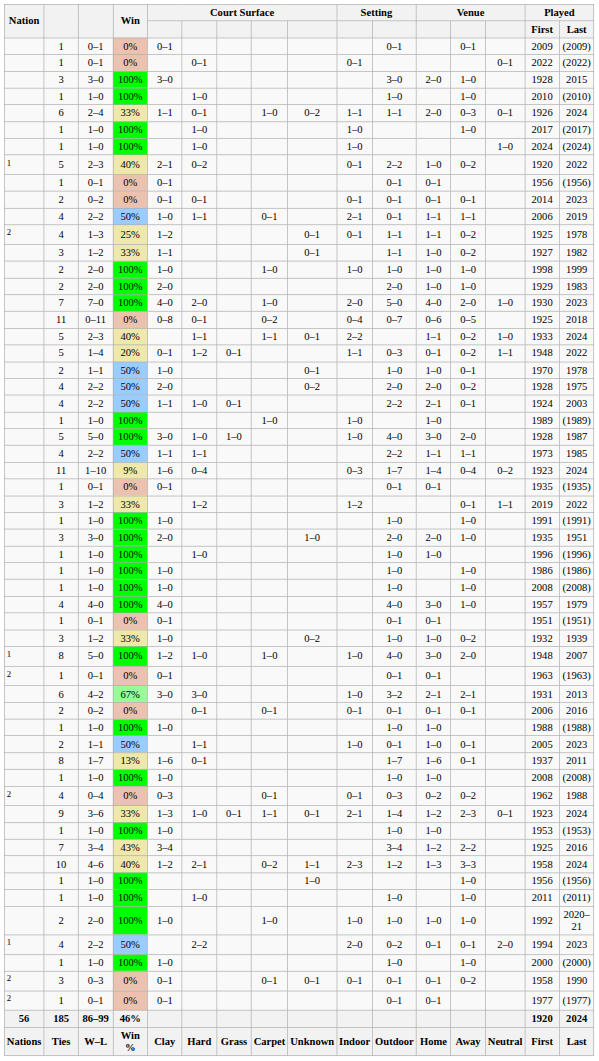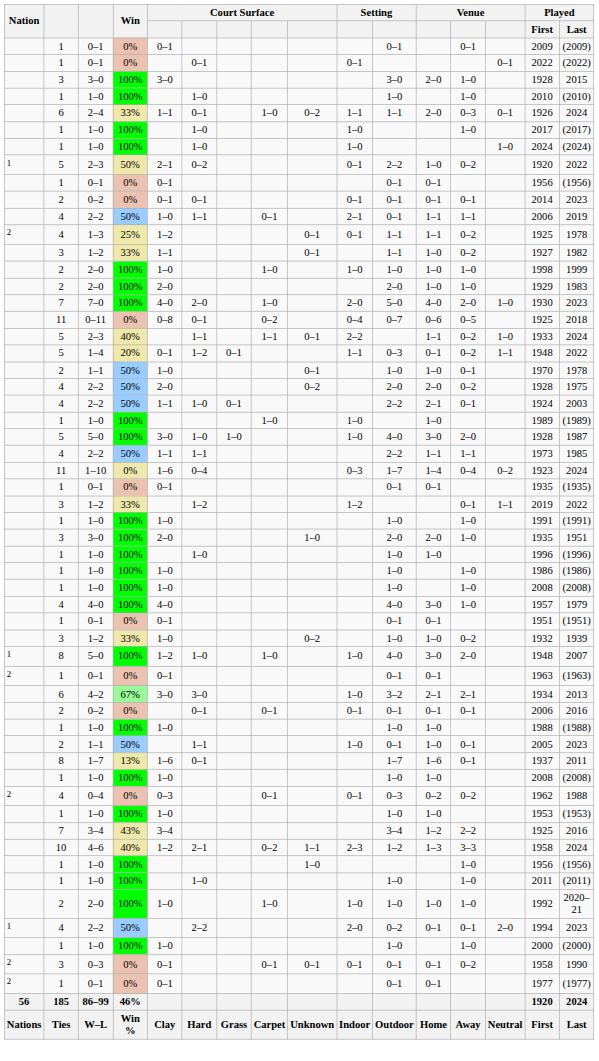 <table class="wikitable sortable" style="text-align:center; font-size:100%">
 <tr>
 <th rowspan=2>Nation</th>
 <th width=45px rowspan=2></th>
 <th width=45px rowspan=2></th>
 <th width=45px rowspan=2>Win </th>
 <th colspan=5>Court Surface</th>
 <th colspan=2>Setting</th>
 <th colspan=3>Venue</th>
 <th colspan=2>Played</th>
 </tr>
 <tr>
 <th width=45px></th>
 <th width=45px></th>
 <th width=45px></th>
 <th width=45px></th>
 <th width=45px></th>
 <th width=45px></th>
 <th width=45px></th>
 <th width=45px></th>
 <th width=45px></th>
 <th width=45px></th>
 <th width=45px>First</th>
 <th width=45px>Last</th>
 </tr>
 <tr>
 <td align=left></td>
 <td>1</td>
 <td>0–1</td>
 <td bgcolor=ebc2af>0%</td>
 <td>0–1</td>
 <td></td>
 <td></td>
 <td></td>
 <td></td>
 <td></td>
 <td>0–1</td>
 <td></td>
 <td>0–1</td>
 <td></td>
 <td>2009</td>
 <td>(2009)</td>
 </tr>
 <tr>
 <td align=left></td>
 <td>1</td>
 <td>0–1</td>
 <td bgcolor=ebc2af>0%</td>
 <td></td>
 <td>0–1</td>
 <td></td>
 <td></td>
 <td></td>
 <td>0–1</td>
 <td></td>
 <td></td>
 <td></td>
 <td>0–1</td>
 <td>2022</td>
 <td>(2022)</td>
 </tr>
 <tr>
 <td align=left></td>
 <td>3</td>
 <td>3–0</td>
 <td bgcolor=lime>100%</td>
 <td>3–0</td>
 <td></td>
 <td></td>
 <td></td>
 <td></td>
 <td></td>
 <td>3–0</td>
 <td>2–0</td>
 <td>1–0</td>
 <td></td>
 <td>1928</td>
 <td>2015</td>
 </tr>
 <tr>
 <td align=left></td>
 <td>1</td>
 <td>1–0</td>
 <td bgcolor=lime>100%</td>
 <td></td>
 <td>1–0</td>
 <td></td>
 <td></td>
 <td></td>
 <td></td>
 <td>1–0</td>
 <td></td>
 <td>1–0</td>
 <td></td>
 <td>2010</td>
 <td>(2010)</td>
 </tr>
 <tr>
 <td align=left></td>
 <td>6</td>
 <td>2–4</td>
 <td bgcolor=eee8aa>33%</td>
 <td>1–1</td>
 <td>0–1</td>
 <td></td>
 <td>1–0</td>
 <td>0–2</td>
 <td>1–1</td>
 <td>1–1</td>
 <td>2–0</td>
 <td>0–3</td>
 <td>0–1</td>
 <td>1926</td>
 <td>2024</td>
 </tr>
 <tr>
 <td align=left></td>
 <td>1</td>
 <td>1–0</td>
 <td bgcolor=lime>100%</td>
 <td></td>
 <td>1–0</td>
 <td></td>
 <td></td>
 <td></td>
 <td>1–0</td>
 <td></td>
 <td></td>
 <td>1–0</td>
 <td></td>
 <td>2017</td>
 <td>(2017)</td>
 </tr>
 <tr>
 <td align=left></td>
 <td>1</td>
 <td>1–0</td>
 <td bgcolor=lime>100%</td>
 <td></td>
 <td>1–0</td>
 <td></td>
 <td></td>
 <td></td>
 <td>1–0</td>
 <td></td>
 <td></td>
 <td></td>
 <td>1–0</td>
 <td>2024</td>
 <td>(2024)</td>
 </tr>
 <tr>
 <td align=left> <sup>1</sup></td>
 <td>5</td>
 <td>2–3</td>
-<td bgcolor=eee8aa>40%</td>
+<td bgcolor=eee8aa>50%</td>
 <td>2–1</td>
 <td>0–2</td>
 <td></td>
 <td></td>
 <td></td>
 <td>0–1</td>
 <td>2–2</td>
 <td>1–0</td>
 <td>0–2</td>
 <td></td>
 <td>1920</td>
 <td>2022</td>
 </tr>
 <tr>
 <td align=left></td>
 <td>1</td>
 <td>0–1</td>
 <td bgcolor=ebc2af>0%</td>
 <td>0–1</td>
 <td></td>
 <td></td>
 <td></td>
 <td></td>
 <td></td>
 <td>0–1</td>
 <td>0–1</td>
 <td></td>
 <td></td>
 <td>1956</td>
 <td>(1956)</td>
 </tr>
 <tr>
 <td align=left></td>
 <td>2</td>
 <td>0–2</td>
 <td bgcolor=ebc2af>0%</td>
 <td>0–1</td>
 <td>0–1</td>
 <td></td>
 <td></td>
 <td></td>
 <td>0–1</td>
 <td>0–1</td>
 <td>0–1</td>
 <td>0–1</td>
 <td></td>
 <td>2014</td>
 <td>2023</td>
 </tr>
 <tr>
 <td align=left></td>
 <td>4</td>
 <td>2–2</td>
 <td bgcolor=99ccff>50%</td>
 <td>1–0</td>
 <td>1–1</td>
 <td></td>
 <td>0–1</td>
 <td></td>
 <td>2–1</td>
 <td>0–1</td>
 <td>1–1</td>
 <td>1–1</td>
 <td></td>
 <td>2006</td>
 <td>2019</td>
 </tr>
 <tr>
 <td align=left> <sup>2</sup></td>
 <td>4</td>
 <td>1–3</td>
 <td bgcolor=eee8aa>25%</td>
 <td>1–2</td>
 <td></td>
 <td></td>
 <td></td>
 <td>0–1</td>
 <td>0–1</td>
 <td>1–1</td>
 <td>1–1</td>
 <td>0–2</td>
 <td></td>
 <td>1925</td>
 <td>1978</td>
 </tr>
 <tr>
 <td align=left></td>
 <td>3</td>
 <td>1–2</td>
 <td bgcolor=eee8aa>33%</td>
 <td>1–1</td>
 <td></td>
 <td></td>
 <td></td>
 <td>0–1</td>
 <td></td>
 <td>1–1</td>
 <td>1–0</td>
 <td>0–2</td>
 <td></td>
 <td>1927</td>
 <td>1982</td>
 </tr>
 <tr>
 <td align=left></td>
 <td>2</td>
 <td>2–0</td>
 <td bgcolor=lime>100%</td>
 <td>1–0</td>
 <td></td>
 <td></td>
 <td>1–0</td>
 <td></td>
 <td>1–0</td>
 <td>1–0</td>
 <td>1–0</td>
 <td>1–0</td>
 <td></td>
 <td>1998</td>
 <td>1999</td>
 </tr>
 <tr>
 <td align=left></td>
 <td>2</td>
 <td>2–0</td>
 <td bgcolor=lime>100%</td>
 <td>2–0</td>
 <td></td>
 <td></td>
 <td></td>
 <td></td>
 <td></td>
 <td>2–0</td>
 <td>1–0</td>
 <td>1–0</td>
 <td></td>
 <td>1929</td>
 <td>1983</td>
 </tr>
 <tr>
 <td align=left></td>
 <td>7</td>
 <td>7–0</td>
 <td bgcolor=lime>100%</td>
 <td>4–0</td>
 <td>2–0</td>
 <td></td>
 <td>1–0</td>
 <td></td>
 <td>2–0</td>
 <td>5–0</td>
 <td>4–0</td>
 <td>2–0</td>
 <td>1–0</td>
 <td>1930</td>
 <td>2023</td>
 </tr>
 <tr>
 <td align=left></td>
 <td>11</td>
 <td>0–11</td>
 <td bgcolor=ebc2af>0%</td>
 <td>0–8</td>
 <td>0–1</td>
 <td></td>
 <td>0–2</td>
 <td></td>
 <td>0–4</td>
 <td>0–7</td>
 <td>0–6</td>
 <td>0–5</td>
 <td></td>
 <td>1925</td>
 <td>2018</td>
 </tr>
 <tr>
 <td align=left></td>
 <td>5</td>
 <td>2–3</td>
 <td bgcolor=eee8aa>40%</td>
 <td></td>
 <td>1–1</td>
 <td></td>
 <td>1–1</td>
 <td>0–1</td>
 <td>2–2</td>
 <td></td>
 <td>1–1</td>
 <td>0–2</td>
 <td>1–0</td>
 <td>1933</td>
 <td>2024</td>
 </tr>
 <tr>
 <td align=left></td>
 <td>5</td>
 <td>1–4</td>
 <td bgcolor=eee8aa>20%</td>
 <td>0–1</td>
 <td>1–2</td>
 <td>0–1</td>
 <td></td>
 <td></td>
 <td>1–1</td>
 <td>0–3</td>
 <td>0–1</td>
 <td>0–2</td>
 <td>1–1</td>
 <td>1948</td>
 <td>2022</td>
 </tr>
 <tr>
 <td align=left></td>
 <td>2</td>
 <td>1–1</td>
 <td bgcolor=99ccff>50%</td>
 <td>1–0</td>
 <td></td>
 <td></td>
 <td></td>
 <td>0–1</td>
 <td></td>
 <td>1–0</td>
 <td>1–0</td>
 <td>0–1</td>
 <td></td>
 <td>1970</td>
 <td>1978</td>
 </tr>
 <tr>
 <td align=left></td>
 <td>4</td>
 <td>2–2</td>
 <td bgcolor=99ccff>50%</td>
 <td>2–0</td>
 <td></td>
 <td></td>
 <td></td>
 <td>0–2</td>
 <td></td>
 <td>2–0</td>
 <td>2–0</td>
 <td>0–2</td>
 <td></td>
 <td>1928</td>
 <td>1975</td>
 </tr>
 <tr>
 <td align=left></td>
 <td>4</td>
 <td>2–2</td>
 <td bgcolor=99ccff>50%</td>
 <td>1–1</td>
 <td>1–0</td>
 <td>0–1</td>
 <td></td>
 <td></td>
 <td></td>
 <td>2–2</td>
 <td>2–1</td>
 <td>0–1</td>
 <td></td>
 <td>1924</td>
 <td>2003</td>
 </tr>
 <tr>
 <td align=left></td>
 <td>1</td>
 <td>1–0</td>
 <td bgcolor=lime>100%</td>
 <td></td>
 <td></td>
 <td></td>
 <td>1–0</td>
 <td></td>
 <td>1–0</td>
 <td></td>
 <td>1–0</td>
 <td></td>
 <td></td>
 <td>1989</td>
 <td>(1989)</td>
 </tr>
 <tr>
 <td align=left></td>
 <td>5</td>
 <td>5–0</td>
 <td bgcolor=lime>100%</td>
 <td>3–0</td>
 <td>1–0</td>
 <td>1–0</td>
 <td></td>
 <td></td>
 <td>1–0</td>
 <td>4–0</td>
 <td>3–0</td>
 <td>2–0</td>
 <td></td>
 <td>1928</td>
 <td>1987</td>
 </tr>
 <tr>
 <td align=left></td>
 <td>4</td>
 <td>2–2</td>
 <td bgcolor=99ccff>50%</td>
 <td>1–1</td>
 <td>1–1</td>
 <td></td>
 <td></td>
 <td></td>
 <td></td>
 <td>2–2</td>
 <td>1–1</td>
 <td>1–1</td>
 <td></td>
 <td>1973</td>
 <td>1985</td>
 </tr>
 <tr>
 <td align=left></td>
 <td>11</td>
 <td>1–10</td>
-<td bgcolor=eee8aa>9%</td>
+<td bgcolor=eee8aa>0%</td>
 <td>1–6</td>
 <td>0–4</td>
 <td></td>
 <td></td>
 <td></td>
 <td>0–3</td>
 <td>1–7</td>
 <td>1–4</td>
 <td>0–4</td>
 <td>0–2</td>
 <td>1923</td>
 <td>2024</td>
 </tr>
 <tr>
 <td align=left></td>
 <td>1</td>
 <td>0–1</td>
 <td bgcolor=ebc2af>0%</td>
 <td>0–1</td>
 <td></td>
 <td></td>
 <td></td>
 <td></td>
 <td></td>
 <td>0–1</td>
 <td>0–1</td>
 <td></td>
 <td></td>
 <td>1935</td>
 <td>(1935)</td>
 </tr>
 <tr>
 <td align=left></td>
 <td>3</td>
 <td>1–2</td>
 <td bgcolor=eee8aa>33%</td>
 <td></td>
 <td>1–2</td>
 <td></td>
 <td></td>
 <td></td>
 <td>1–2</td>
 <td></td>
 <td></td>
 <td>0–1</td>
 <td>1–1</td>
 <td>2019</td>
 <td>2022</td>
 </tr>
 <tr>
 <td align=left></td>
 <td>1</td>
 <td>1–0</td>
 <td bgcolor=lime>100%</td>
 <td>1–0</td>
 <td></td>
 <td></td>
 <td></td>
 <td></td>
 <td></td>
 <td>1–0</td>
 <td></td>
 <td>1–0</td>
 <td></td>
 <td>1991</td>
 <td>(1991)</td>
 </tr>
 <tr>
 <td align=left></td>
 <td>3</td>
 <td>3–0</td>
 <td bgcolor=lime>100%</td>
 <td>2–0</td>
 <td></td>
 <td></td>
 <td></td>
 <td>1–0</td>
 <td></td>
 <td>2–0</td>
 <td>2–0</td>
 <td>1–0</td>
 <td></td>
 <td>1935</td>
 <td>1951</td>
 </tr>
 <tr>
 <td align=left></td>
 <td>1</td>
 <td>1–0</td>
 <td bgcolor=lime>100%</td>
 <td></td>
 <td>1–0</td>
 <td></td>
 <td></td>
 <td></td>
 <td></td>
 <td>1–0</td>
 <td>1–0</td>
 <td></td>
 <td></td>
 <td>1996</td>
 <td>(1996)</td>
 </tr>
 <tr>
 <td align=left></td>
 <td>1</td>
 <td>1–0</td>
 <td bgcolor=lime>100%</td>
 <td>1–0</td>
 <td></td>
 <td></td>
 <td></td>
 <td></td>
 <td></td>
 <td>1–0</td>
 <td></td>
 <td>1–0</td>
 <td></td>
 <td>1986</td>
 <td>(1986)</td>
 </tr>
 <tr>
 <td align=left></td>
 <td>1</td>
 <td>1–0</td>
 <td bgcolor=lime>100%</td>
 <td>1–0</td>
 <td></td>
 <td></td>
 <td></td>
 <td></td>
 <td></td>
 <td>1–0</td>
 <td></td>
 <td>1–0</td>
 <td></td>
 <td>2008</td>
 <td>(2008)</td>
 </tr>
 <tr>
 <td align=left></td>
 <td>4</td>
 <td>4–0</td>
 <td bgcolor=lime>100%</td>
 <td>4–0</td>
 <td></td>
 <td></td>
 <td></td>
 <td></td>
 <td></td>
 <td>4–0</td>
 <td>3–0</td>
 <td>1–0</td>
 <td></td>
 <td>1957</td>
 <td>1979</td>
 </tr>
 <tr>
 <td align=left></td>
 <td>1</td>
 <td>0–1</td>
 <td bgcolor=ebc2af>0%</td>
 <td>0–1</td>
 <td></td>
 <td></td>
 <td></td>
 <td></td>
 <td></td>
 <td>0–1</td>
 <td>0–1</td>
 <td></td>
 <td></td>
 <td>1951</td>
 <td>(1951)</td>
 </tr>
 <tr>
 <td align=left></td>
 <td>3</td>
 <td>1–2</td>
 <td bgcolor=eee8aa>33%</td>
 <td>1–0</td>
 <td></td>
 <td></td>
 <td></td>
 <td>0–2</td>
 <td></td>
 <td>1–0</td>
 <td>1–0</td>
 <td>0–2</td>
 <td></td>
 <td>1932</td>
 <td>1939</td>
 </tr>
 <tr>
 <td align=left> <sup>1</sup></td>
 <td>8</td>
 <td>5–0</td>
 <td bgcolor=lime>100%</td>
 <td>1–2</td>
 <td>1–0</td>
 <td></td>
 <td>1–0</td>
 <td></td>
 <td>1–0</td>
 <td>4–0</td>
 <td>3–0</td>
 <td>2–0</td>
 <td></td>
 <td>1948</td>
 <td>2007</td>
 </tr>
 <tr>
 <td align=left> <sup>2</sup></td>
 <td>1</td>
 <td>0–1</td>
 <td bgcolor=ebc2af>0%</td>
 <td>0–1</td>
 <td></td>
 <td></td>
 <td></td>
 <td></td>
 <td></td>
 <td>0–1</td>
 <td>0–1</td>
 <td></td>
 <td></td>
 <td>1963</td>
 <td>(1963)</td>
 </tr>
 <tr>
 <td align=left></td>
 <td>6</td>
 <td>4–2</td>
 <td bgcolor=98fb98>67%</td>
 <td>3–0</td>
 <td>3–0</td>
 <td></td>
 <td></td>
 <td></td>
 <td>1–0</td>
 <td>3–2</td>
 <td>2–1</td>
 <td>2–1</td>
 <td></td>
-<td>1931</td>
+<td>1934</td>
 <td>2013</td>
 </tr>
 <tr>
 <td align=left></td>
 <td>2</td>
 <td>0–2</td>
 <td bgcolor=ebc2af>0%</td>
 <td></td>
 <td>0–1</td>
 <td></td>
 <td>0–1</td>
 <td></td>
 <td>0–1</td>
 <td>0–1</td>
 <td>0–1</td>
 <td>0–1</td>
 <td></td>
 <td>2006</td>
 <td>2016</td>
 </tr>
 <tr>
 <td align=left></td>
 <td>1</td>
 <td>1–0</td>
 <td bgcolor=lime>100%</td>
 <td>1–0</td>
 <td></td>
 <td></td>
 <td></td>
 <td></td>
 <td></td>
 <td>1–0</td>
 <td>1–0</td>
 <td></td>
 <td></td>
 <td>1988</td>
 <td>(1988)</td>
 </tr>
 <tr>
 <td align=left></td>
 <td>2</td>
 <td>1–1</td>
 <td bgcolor=99ccff>50%</td>
 <td></td>
 <td>1–1</td>
 <td></td>
 <td></td>
 <td></td>
 <td>1–0</td>
 <td>0–1</td>
 <td>1–0</td>
 <td>0–1</td>
 <td></td>
 <td>2005</td>
 <td>2023</td>
 </tr>
 <tr>
 <td align=left></td>
 <td>8</td>
 <td>1–7</td>
 <td bgcolor=eee8aa>13%</td>
 <td>1–6</td>
 <td>0–1</td>
 <td></td>
 <td></td>
 <td></td>
 <td></td>
 <td>1–7</td>
 <td>1–6</td>
 <td>0–1</td>
 <td></td>
 <td>1937</td>
 <td>2011</td>
 </tr>
 <tr>
 <td align=left></td>
 <td>1</td>
 <td>1–0</td>
 <td bgcolor=lime>100%</td>
 <td>1–0</td>
 <td></td>
 <td></td>
 <td></td>
 <td></td>
 <td></td>
 <td>1–0</td>
 <td>1–0</td>
 <td></td>
 <td></td>
 <td>2008</td>
 <td>(2008)</td>
 </tr>
 <tr>
 <td align=left> <sup>2</sup></td>
 <td>4</td>
 <td>0–4</td>
 <td bgcolor=ebc2af>0%</td>
 <td>0–3</td>
 <td></td>
 <td></td>
 <td>0–1</td>
 <td></td>
 <td>0–1</td>
 <td>0–3</td>
 <td>0–2</td>
 <td>0–2</td>
 <td></td>
 <td>1962</td>
 <td>1988</td>
-</tr>
-<tr>
-<td align=left></td>
-<td>9</td>
-<td>3–6</td>
-<td bgcolor=eee8aa>33%</td>
-<td>1–3</td>
-<td>1–0</td>
-<td>0–1</td>
-<td>1–1</td>
-<td>0–1</td>
-<td>2–1</td>
-<td>1–4</td>
-<td>1–2</td>
-<td>2–3</td>
-<td>0–1</td>
-<td>1923</td>
-<td>2024</td>
 </tr>
 <tr>
 <td align=left></td>
 <td>1</td>
 <td>1–0</td>
 <td bgcolor=lime>100%</td>
 <td>1–0</td>
 <td></td>
 <td></td>
 <td></td>
 <td></td>
 <td></td>
 <td>1–0</td>
 <td>1–0</td>
 <td></td>
 <td></td>
 <td>1953</td>
 <td>(1953)</td>
 </tr>
 <tr>
 <td align=left></td>
 <td>7</td>
 <td>3–4</td>
 <td bgcolor=eee8aa>43%</td>
 <td>3–4</td>
 <td></td>
 <td></td>
 <td></td>
 <td></td>
 <td></td>
 <td>3–4</td>
 <td>1–2</td>
 <td>2–2</td>
 <td></td>
 <td>1925</td>
 <td>2016</td>
 </tr>
 <tr>
 <td align=left></td>
 <td>10</td>
 <td>4–6</td>
 <td bgcolor=eee8aa>40%</td>
 <td>1–2</td>
 <td>2–1</td>
 <td></td>
 <td>0–2</td>
 <td>1–1</td>
 <td>2–3</td>
 <td>1–2</td>
 <td>1–3</td>
 <td>3–3</td>
 <td></td>
 <td>1958</td>
 <td>2024</td>
 </tr>
 <tr>
 <td align=left></td>
 <td>1</td>
 <td>1–0</td>
 <td bgcolor=lime>100%</td>
 <td></td>
 <td></td>
 <td></td>
 <td></td>
 <td>1–0</td>
 <td></td>
 <td></td>
 <td></td>
 <td>1–0</td>
 <td></td>
 <td>1956</td>
 <td>(1956)</td>
 </tr>
 <tr>
 <td align=left></td>
 <td>1</td>
 <td>1–0</td>
 <td bgcolor=lime>100%</td>
 <td></td>
 <td>1–0</td>
 <td></td>
 <td></td>
 <td></td>
 <td></td>
 <td>1–0</td>
 <td></td>
 <td>1–0</td>
 <td></td>
 <td>2011</td>
 <td>(2011)</td>
 </tr>
 <tr>
 <td align=left></td>
 <td>2</td>
 <td>2–0</td>
 <td bgcolor=lime>100%</td>
 <td>1–0</td>
 <td></td>
 <td></td>
 <td>1–0</td>
 <td></td>
 <td>1–0</td>
 <td>1–0</td>
 <td>1–0</td>
 <td>1–0</td>
 <td></td>
 <td>1992</td>
 <td>2020–21</td>
 </tr>
 <tr>
 <td align=left> <sup>1</sup></td>
 <td>4</td>
 <td>2–2</td>
 <td bgcolor=99ccff>50%</td>
 <td></td>
 <td>2–2</td>
 <td></td>
 <td></td>
 <td></td>
 <td>2–0</td>
 <td>0–2</td>
 <td>0–1</td>
 <td>0–1</td>
 <td>2–0</td>
 <td>1994</td>
 <td>2023</td>
 </tr>
 <tr>
 <td align=left></td>
 <td>1</td>
 <td>1–0</td>
 <td bgcolor=lime>100%</td>
 <td>1–0</td>
 <td></td>
 <td></td>
 <td></td>
 <td></td>
 <td></td>
 <td>1–0</td>
 <td></td>
 <td>1–0</td>
 <td></td>
 <td>2000</td>
 <td>(2000)</td>
 </tr>
 <tr>
 <td align=left> <sup>2</sup></td>
 <td>3</td>
 <td>0–3</td>
 <td bgcolor=ebc2af>0%</td>
 <td>0–1</td>
 <td></td>
 <td></td>
 <td>0–1</td>
 <td>0–1</td>
 <td>0–1</td>
 <td>0–1</td>
 <td>0–1</td>
 <td>0–2</td>
 <td></td>
 <td>1958</td>
 <td>1990</td>
 </tr>
 <tr>
 <td align=left> <sup>2</sup></td>
 <td>1</td>
 <td>0–1</td>
 <td bgcolor=ebc2af>0%</td>
 <td>0–1</td>
 <td></td>
 <td></td>
 <td></td>
 <td></td>
 <td></td>
 <td>0–1</td>
 <td>0–1</td>
 <td></td>
 <td></td>
 <td>1977</td>
 <td>(1977)</td>
 </tr>
 <tr>
 <th>56</th>
 <th>185</th>
 <th>86–99</th>
 <th>46%</th>
 <th></th>
 <th></th>
 <th></th>
 <th></th>
 <th></th>
 <th></th>
 <th></th>
 <th></th>
 <th></th>
 <th></th>
 <th>1920</th>
 <th>2024</th>
 </tr>
 <tr>
 <th>Nations</th>
 <th>Ties</th>
 <th>W–L</th>
 <th>Win %</th>
 <th>Clay</th>
 <th>Hard</th>
 <th>Grass</th>
 <th>Carpet</th>
 <th>Unknown</th>
 <th>Indoor</th>
 <th>Outdoor</th>
 <th>Home</th>
 <th>Away</th>
 <th>Neutral</th>
 <th>First</th>
 <th>Last</th>
 </tr>
 </table>
